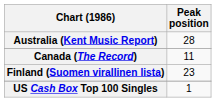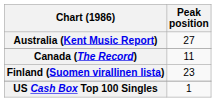 <table class="wikitable sortable plainrowheaders" style="text-align:center">
 <tr>
 <th scope="col">Chart (1986)</th>
 <th scope="col">Peak<br>position</th>
 </tr>
 <tr>
 <th scope="row">Australia (<a href='#'>Kent Music Report</a>)</th>
-<td>28</td>
+<td>27</td>
 </tr>
 <tr>
 </tr>
 <tr>
 </tr>
 <tr>
 <th scope="row">Canada (<em><a href='#'>The Record</a></em>)</th>
 <td>11</td>
 </tr>
 <tr>
 <th scope="row">Finland (<a href='#'>Suomen virallinen lista</a>)</th>
 <td>23</td>
 </tr>
 <tr>
 </tr>
 <tr>
 </tr>
 <tr>
 </tr>
 <tr>
 </tr>
 <tr>
 </tr>
 <tr>
 </tr>
 <tr>
 </tr>
 <tr>
 <th scope="row">US <em><a href='#'>Cash Box</a></em> Top 100 Singles</th>
 <td>1</td>
 </tr>
 </table>
